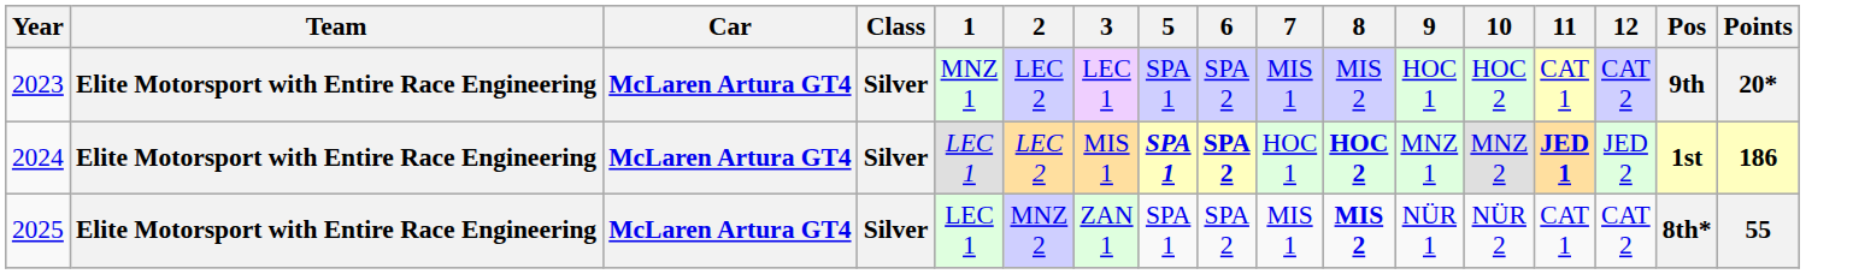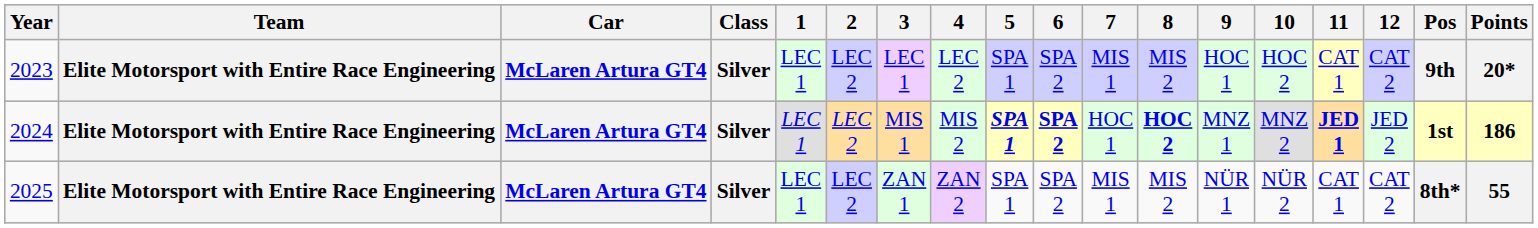 <table class="wikitable" style="text-align:center; font-size:85%">
 <tr>
 <th>Year</th>
 <th>Team</th>
 <th>Car</th>
 <th>Class</th>
 <th>1</th>
 <th>2</th>
 <th>3</th>
+<th>4</th>
 <th>5</th>
 <th>6</th>
 <th>7</th>
 <th>8</th>
 <th>9</th>
 <th>10</th>
 <th>11</th>
 <th>12</th>
 <th>Pos</th>
 <th>Points</th>
 </tr>
 <tr>
 <td><a href='#'>2023</a></td>
 <th nowrap>Elite Motorsport with Entire Race Engineering</th>
 <th nowrap><a href='#'>McLaren Artura GT4</a></th>
 <th>Silver</th>
-<td style="background:#DFFFDF;"><a href='#'>MNZ<br>1</a><br></td>
+<td style="background:#DFFFDF;"><a href='#'>LEC<br>1</a><br></td>
 <td style="background:#CFCFFF;"><a href='#'>LEC<br>2</a><br></td>
 <td style="background:#EFCFFF;"><a href='#'>LEC<br>1</a><br></td>
+<td style="background:#DFFFDF;"><a href='#'>LEC<br>2</a><br></td>
 <td style="background:#CFCFFF;"><a href='#'>SPA<br>1</a><br></td>
 <td style="background:#CFCFFF;"><a href='#'>SPA<br>2</a><br></td>
 <td style="background:#CFCFFF;"><a href='#'>MIS<br>1</a><br></td>
 <td style="background:#CFCFFF;"><a href='#'>MIS<br>2</a><br></td>
 <td style="background:#DFFFDF;"><a href='#'>HOC<br>1</a><br></td>
 <td style="background:#DFFFDF;"><a href='#'>HOC<br>2</a><br></td>
 <td style="background:#FFFFBF;"><a href='#'>CAT<br>1</a><br></td>
 <td style="background:#CFCFFF;"><a href='#'>CAT<br>2</a><br></td>
 <th>9th</th>
 <th>20*</th>
 </tr>
 <tr>
 <td><a href='#'>2024</a></td>
 <th nowrap>Elite Motorsport with Entire Race Engineering</th>
 <th nowrap><a href='#'>McLaren Artura GT4</a></th>
 <th>Silver</th>
 <td style="background:#DFDFDF;"><em><a href='#'>LEC<br>1</a></em><br></td>
 <td style="background:#FFDF9F;"><em><a href='#'>LEC<br>2</a></em><br></td>
 <td style="background:#FFDF9F;"><a href='#'>MIS<br>1</a><br></td>
+<td style="background:#DFFFDF;"><a href='#'>MIS<br>2</a><br></td>
 <td style="background:#FFFFBF;"><strong><em><a href='#'>SPA<br>1</a></em></strong><br></td>
 <td style="background:#FFFFBF;"><strong><a href='#'>SPA<br>2</a></strong><br></td>
 <td style="background:#DFFFDF;"><a href='#'>HOC<br>1</a><br></td>
 <td style="background:#DFFFDF;"><strong><a href='#'>HOC<br>2</a></strong><br></td>
 <td style="background:#DFFFDF;"><a href='#'>MNZ<br>1</a><br></td>
 <td style="background:#DFDFDF;"><a href='#'>MNZ<br>2</a><br></td>
 <td style="background:#FFDF9F;"><strong><a href='#'>JED<br>1</a><br></strong></td>
 <td style="background:#DFFFDF;"><a href='#'>JED<br>2</a><br></td>
 <th style="background:#FFFFBF;">1st</th>
 <th style="background:#FFFFBF;">186</th>
 </tr>
 <tr>
 <td><a href='#'>2025</a></td>
 <th>Elite Motorsport with Entire Race Engineering</th>
 <th><a href='#'>McLaren Artura GT4</a></th>
 <th>Silver</th>
 <td style="background:#DFFFDF;"><a href='#'>LEC<br>1</a><br></td>
-<td style="background:#CFCFFF;"><a href='#'>MNZ<br>2</a><br></td>
+<td style="background:#CFCFFF;"><a href='#'>LEC<br>2</a><br></td>
 <td style="background:#DFFFDF;"><a href='#'>ZAN<br>1</a><br></td>
+<td style="background:#EFCFFF;"><a href='#'>ZAN<br>2</a><br></td>
 <td style="background:#;"><a href='#'>SPA<br>1</a></td>
 <td style="background:#;"><a href='#'>SPA<br>2</a></td>
 <td style="background:#;"><a href='#'>MIS<br>1</a></td>
-<td style="background:#;"><strong><a href='#'>MIS<br>2</a></strong></td>
+<td style="background:#;"><a href='#'>MIS<br>2</a></td>
 <td style="background:#;"><a href='#'>NÜR<br>1</a></td>
 <td style="background:#;"><a href='#'>NÜR<br>2</a></td>
 <td style="background:#;"><a href='#'>CAT<br>1</a></td>
 <td style="background:#;"><a href='#'>CAT<br>2</a></td>
 <th>8th*</th>
 <th>55</th>
 </tr>
 </table>
